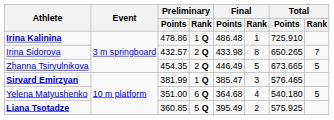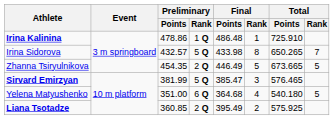 <table class="wikitable" style="text-align:center; font-size:90%">
 <tr>
 <th rowspan=2>Athlete</th>
 <th rowspan=2>Event</th>
 <th colspan=2>Preliminary</th>
 <th colspan=2>Final</th>
 <th colspan=2>Total</th>
 </tr>
 <tr style="font-size:95%">
 <th>Points</th>
 <th>Rank</th>
 <th>Points</th>
 <th>Rank</th>
 <th>Points</th>
 <th>Rank</th>
 </tr>
 <tr>
 <td align=left><strong><a href='#'>Irina Kalinina</a></strong></td>
 <td rowspan=3 align=left><a href='#'>3 m springboard</a></td>
 <td>478.86</td>
 <td>1 <strong>Q</strong></td>
 <td>486.48</td>
 <td>1</td>
 <td>725.910</td>
 <td></td>
 </tr>
 <tr>
 <td align=left><a href='#'>Irina Sidorova</a></td>
 <td>432.57</td>
-<td>2 <strong>Q</strong></td>
+<td>5 <strong>Q</strong></td>
 <td>433.98</td>
 <td>8</td>
 <td>650.265</td>
 <td>7</td>
 </tr>
 <tr>
 <td align="left"><a href='#'>Zhanna Tsiryulnikova</a></td>
 <td>454.35</td>
 <td>2 <strong>Q</strong></td>
 <td>446.49</td>
 <td>5</td>
 <td>673.665</td>
 <td>5</td>
 </tr>
 <tr>
 <td align=left><strong><a href='#'>Sirvard Emirzyan</a></strong></td>
 <td rowspan=3 align=left><a href='#'>10 m platform</a></td>
 <td>381.99</td>
-<td>1 <strong>Q</strong></td>
+<td>5 <strong>Q</strong></td>
 <td>385.47</td>
 <td>3</td>
 <td>576.465</td>
 <td></td>
 </tr>
 <tr>
 <td align=left><a href='#'>Yelena Matyushenko</a></td>
 <td>351.00</td>
 <td>6 <strong>Q</strong></td>
 <td>364.68</td>
 <td>4</td>
 <td>540.180</td>
 <td>5</td>
 </tr>
 <tr>
 <td align=left><strong><a href='#'>Liana Tsotadze</a></strong></td>
 <td>360.85</td>
-<td>5 <strong>Q</strong></td>
+<td>2 <strong>Q</strong></td>
 <td>395.49</td>
 <td>2</td>
 <td>575.925</td>
 <td></td>
 </tr>
 </table>
